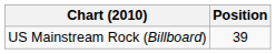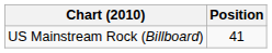 <table class="wikitable">
 <tr>
 <th>Chart (2010)</th>
 <th>Position</th>
 </tr>
 <tr>
 <td>US Mainstream Rock (<em>Billboard</em>)</td>
-<td align="center">39</td>
+<td align="center">41</td>
 </tr>
 </table>
